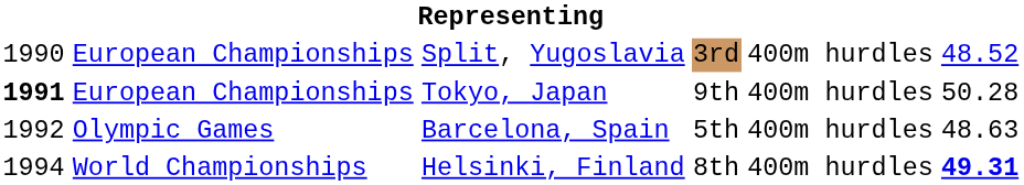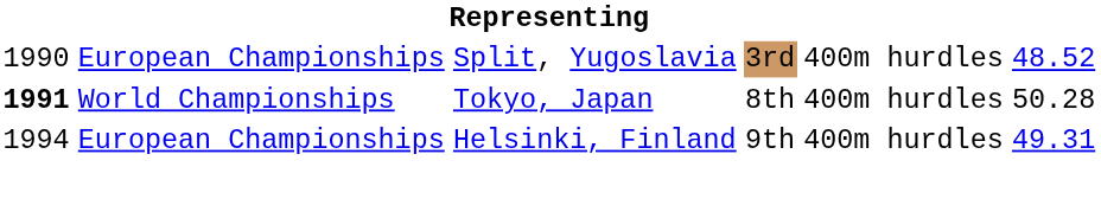 <table>
 <tr>
 <th colspan="6">Representing </th>
 </tr>
 <tr>
 <td>1990</td>
 <td><a href='#'>European Championships</a></td>
 <td><a href='#'>Split</a>, <a href='#'>Yugoslavia</a></td>
 <td bgcolor="cc9966">3rd</td>
 <td>400m hurdles</td>
 <td><a href='#'>48.52</a></td>
 </tr>
 <tr>
 <td><strong>1991</strong></td>
-<td><a href='#'>European Championships</a></td>
+<td><a href='#'>World Championships</a></td>
 <td><a href='#'>Tokyo, Japan</a></td>
-<td align="center">9th</td>
+<td align="center">8th</td>
 <td>400m hurdles</td>
 <td>50.28</td>
 </tr>
 <tr>
-<td>1992</td>
-<td><a href='#'>Olympic Games</a></td>
-<td><a href='#'>Barcelona, Spain</a></td>
-<td align="center">5th</td>
+<td>1994</td>
+<td><a href='#'>European Championships</a></td>
+<td><a href='#'>Helsinki, Finland</a></td>
+<td align="center">9th</td>
 <td>400m hurdles</td>
-<td>48.63</td>
-</tr>
-<tr>
-<td>1994</td>
-<td><a href='#'>World Championships</a></td>
-<td><a href='#'>Helsinki, Finland</a></td>
-<td align="center">8th</td>
-<td>400m hurdles</td>
-<td><strong><a href='#'>49.31</a></strong></td>
+<td><a href='#'>49.31</a></td>
 </tr>
 </table>
